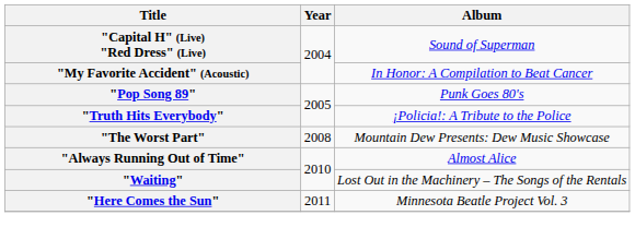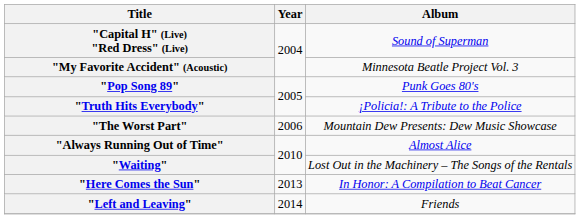 <table class="wikitable plainrowheaders" style="text-align:center;">
 <tr>
 <th scope="col" style="width:21.5em;">Title</th>
 <th scope="col">Year</th>
 <th scope="col">Album</th>
 </tr>
 <tr>
 <th scope="row">"Capital H" <small>(Live)</small><br>"Red Dress" <small>(Live)</small></th>
 <td rowspan="2">2004</td>
 <td><em><a href='#'>Sound of Superman</a></em></td>
 </tr>
 <tr>
 <th scope="row">"My Favorite Accident" <small>(Acoustic)</small></th>
-<td><em><a href='#'>In Honor: A Compilation to Beat Cancer</a></em></td>
+<td><em>Minnesota Beatle Project Vol. 3</em></td>
 </tr>
 <tr>
 <th scope="row">"<a href='#'>Pop Song 89</a>"</th>
 <td rowspan="2">2005</td>
 <td><em><a href='#'>Punk Goes 80's</a></em></td>
 </tr>
 <tr>
 <th scope="row">"<a href='#'>Truth Hits Everybody</a>"</th>
 <td><em><a href='#'>¡Policia!: A Tribute to the Police</a></em></td>
 </tr>
 <tr>
 <th scope="row">"The Worst Part"</th>
-<td>2008</td>
+<td>2006</td>
 <td><em>Mountain Dew Presents: Dew Music Showcase</em></td>
 </tr>
 <tr>
 <th scope="row">"Always Running Out of Time"</th>
 <td rowspan="2">2010</td>
 <td><em><a href='#'>Almost Alice</a></em></td>
 </tr>
 <tr>
 <th scope="row">"<a href='#'>Waiting</a>"</th>
 <td><em>Lost Out in the Machinery – The Songs of the Rentals</em></td>
 </tr>
 <tr>
 <th scope="row">"<a href='#'>Here Comes the Sun</a>"</th>
-<td>2011</td>
-<td><em>Minnesota Beatle Project Vol. 3</em></td>
+<td>2013</td>
+<td><em><a href='#'>In Honor: A Compilation to Beat Cancer</a></em></td>
+</tr>
+<tr>
+<th scope="row">"<a href='#'>Left and Leaving</a>"</th>
+<td>2014</td>
+<td><em>Friends</em></td>
 </tr>
 <tr>
 </tr>
 </table>
